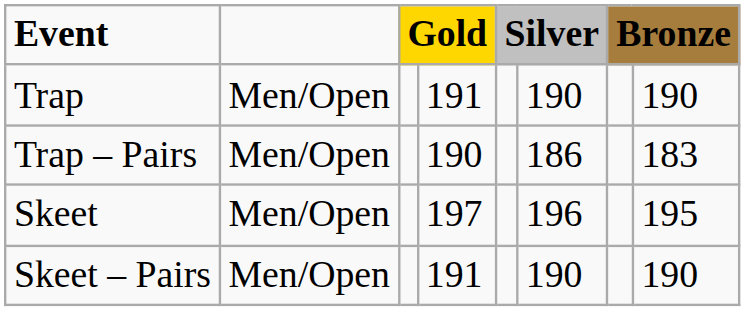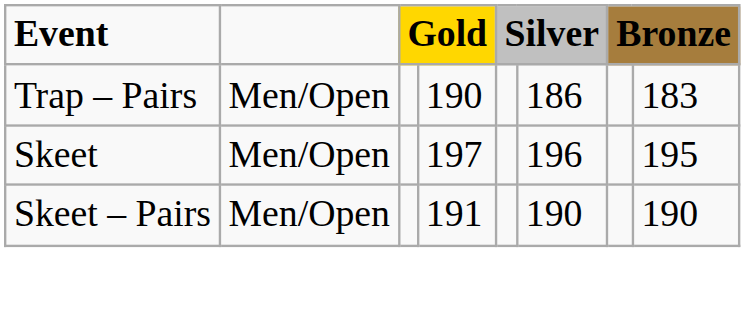 <table class="wikitable">
 <tr>
 <td><strong>Event</strong></td>
 <td></td>
 <td !  style="text-align:center; background:gold;" colspan="2"><strong>Gold</strong></td>
 <td !  style="text-align:center; background:silver;" colspan="2"><strong>Silver</strong></td>
 <td !  style="text-align:center; background:#a67d3d;" colspan="2"><strong>Bronze</strong></td>
-</tr>
-<tr>
-<td>Trap</td>
-<td>Men/Open</td>
-<td></td>
-<td>191</td>
-<td></td>
-<td>190</td>
-<td></td>
-<td>190</td>
 </tr>
 <tr>
 <td>Trap – Pairs</td>
 <td>Men/Open</td>
 <td></td>
 <td>190</td>
 <td></td>
 <td>186</td>
 <td></td>
 <td>183</td>
 </tr>
 <tr>
 <td>Skeet</td>
 <td>Men/Open</td>
 <td></td>
 <td>197</td>
 <td></td>
 <td>196</td>
 <td></td>
 <td>195</td>
 </tr>
 <tr>
 <td>Skeet – Pairs</td>
 <td>Men/Open</td>
 <td></td>
 <td>191</td>
 <td></td>
 <td>190</td>
 <td></td>
 <td>190</td>
 </tr>
 </table>
